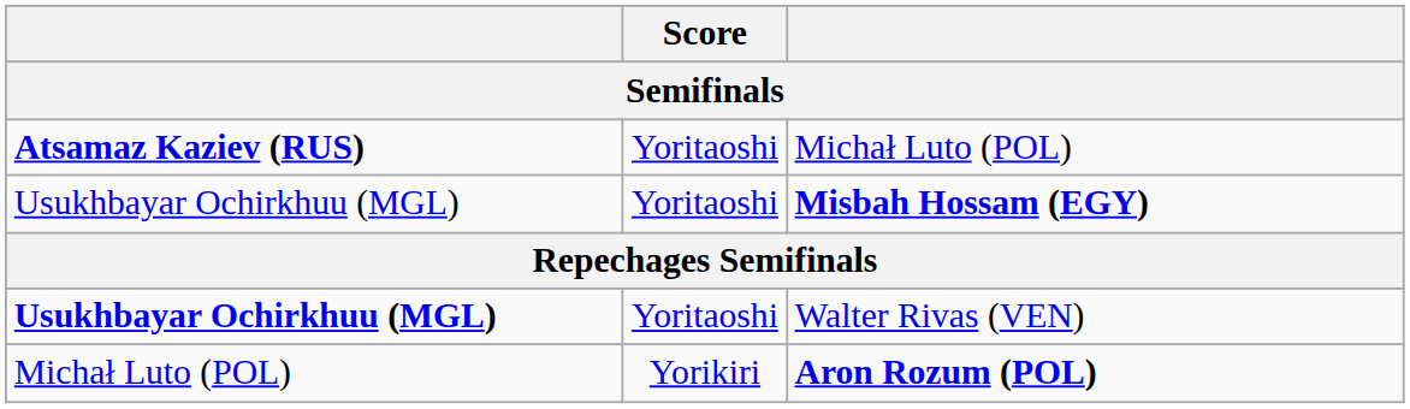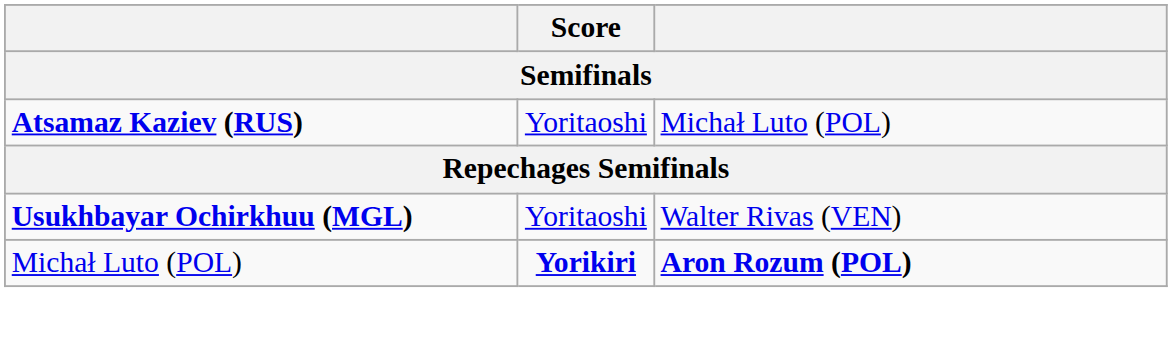 <table class="wikitable" style="text-align: left; ">
 <tr>
 <th align="right" width="270"></th>
 <th width="65">Score</th>
 <th align="left" width="270"></th>
 </tr>
 <tr>
 <th colspan=3>Semifinals</th>
 </tr>
 <tr>
 <td><strong> <a href='#'>Atsamaz Kaziev</a> (<a href='#'>RUS</a>)</strong></td>
 <td align="center"><a href='#'>Yoritaoshi</a></td>
 <td> <a href='#'>Michał Luto</a> (<a href='#'>POL</a>)</td>
 </tr>
 <tr>
-<td> <a href='#'>Usukhbayar Ochirkhuu</a> (<a href='#'>MGL</a>)</td>
-<td align="center"><a href='#'>Yoritaoshi</a></td>
-<td><strong> <a href='#'>Misbah Hossam</a> (<a href='#'>EGY</a>)</strong></td>
-</tr>
-<tr>
 <th colspan=3>Repechages Semifinals</th>
 </tr>
 <tr>
 <td><strong> <a href='#'>Usukhbayar Ochirkhuu</a> (<a href='#'>MGL</a>)</strong></td>
 <td align="center"><a href='#'>Yoritaoshi</a></td>
 <td> <a href='#'>Walter Rivas</a> (<a href='#'>VEN</a>)</td>
 </tr>
 <tr>
 <td> <a href='#'>Michał Luto</a> (<a href='#'>POL</a>)</td>
-<td align="center"><a href='#'>Yorikiri</a></td>
+<td align="center"><strong><a href='#'>Yorikiri</a></strong></td>
 <td><strong> <a href='#'>Aron Rozum</a> (<a href='#'>POL</a>)</strong></td>
 </tr>
 </table>
